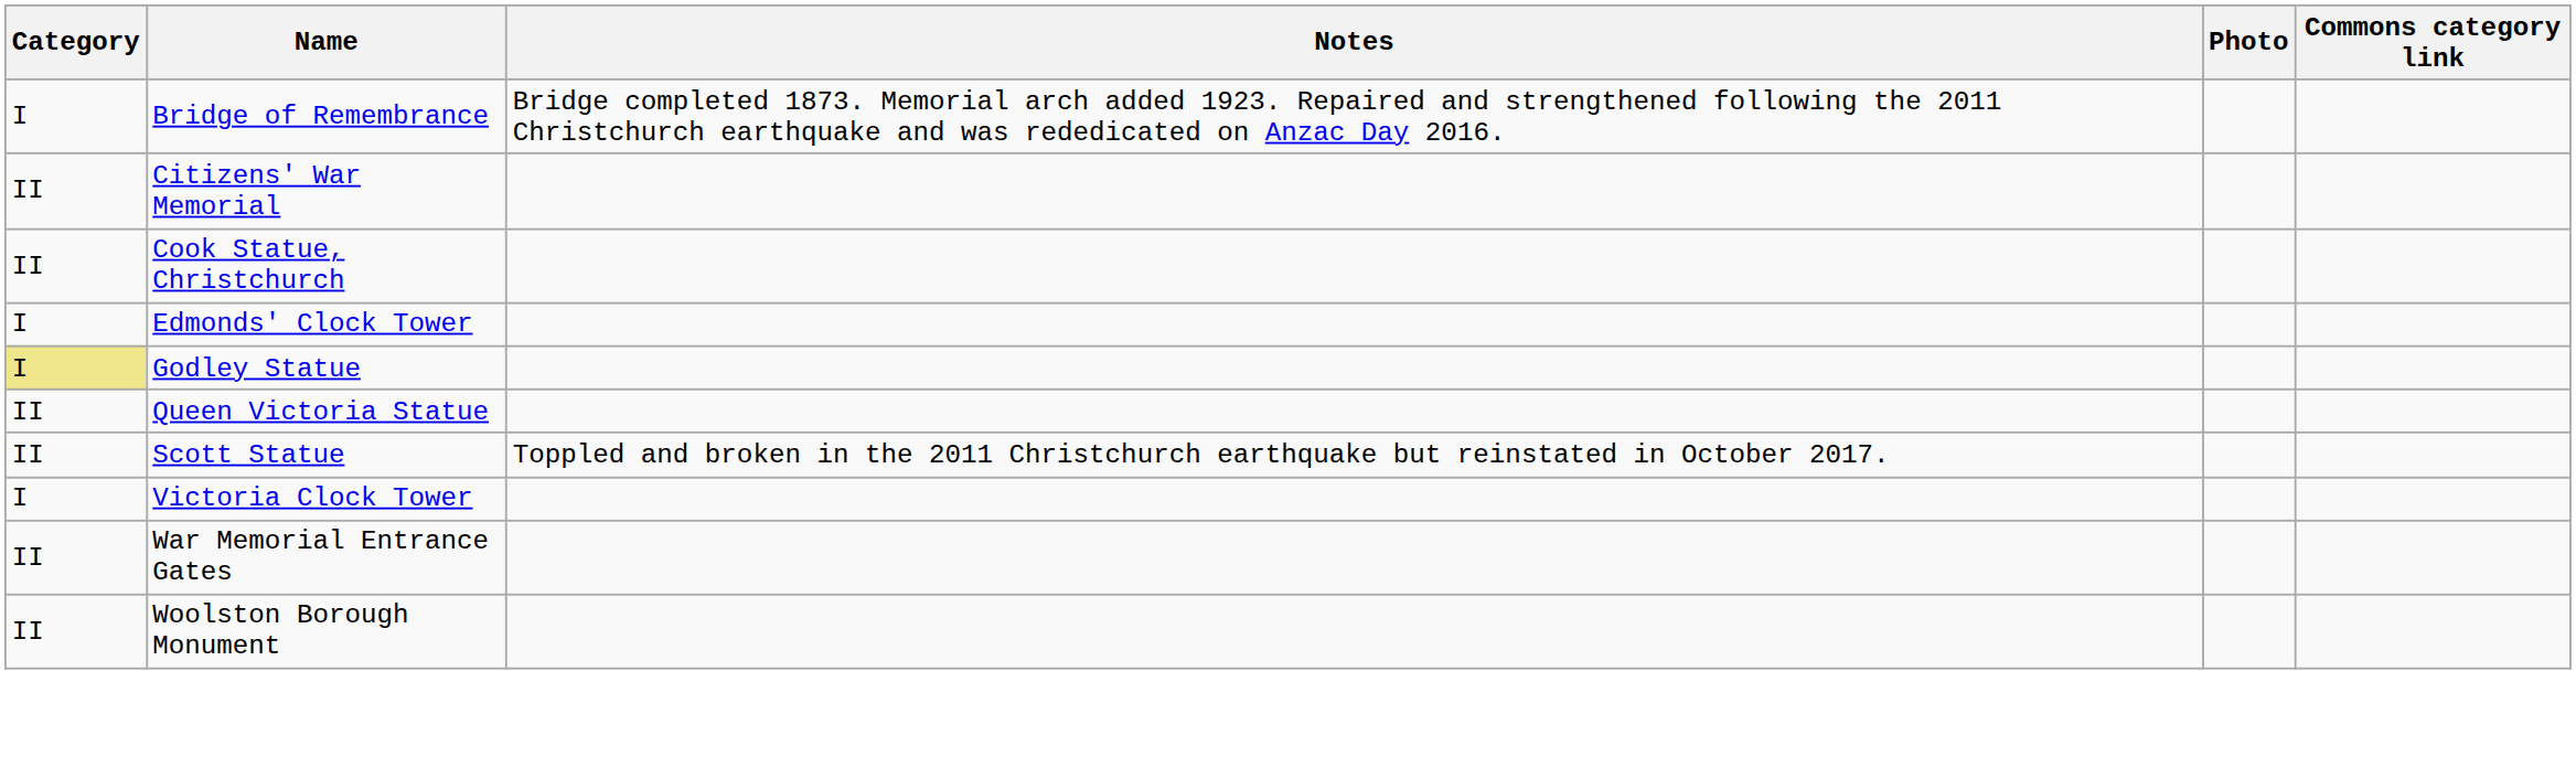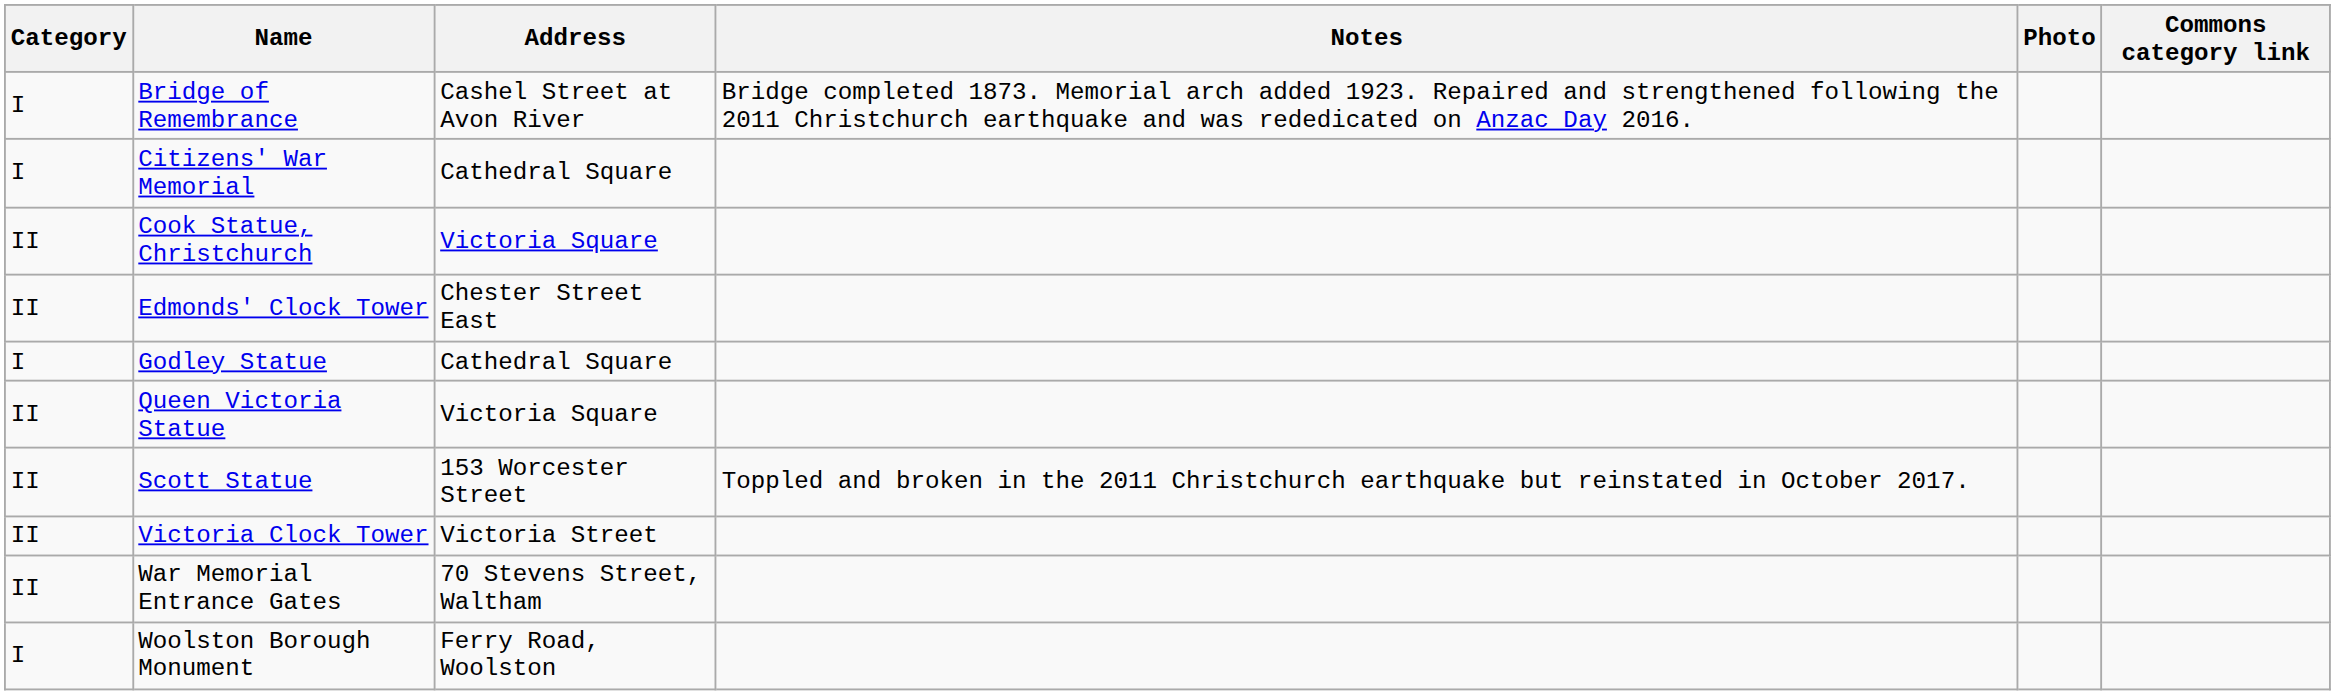 <table class="wikitable sortable sticky-header">
 <tr>
 <th>Category</th>
 <th>Name</th>
+<th>Address</th>
 <th>Notes</th>
 <th>Photo</th>
 <th>Commons category link</th>
 </tr>
 <tr>
 <td>I</td>
 <td><a href='#'>Bridge of Remembrance</a></td>
+<td>Cashel Street at Avon River</td>
 <td>Bridge completed 1873.  Memorial arch added 1923. Repaired and strengthened following the 2011 Christchurch earthquake and was rededicated on <a href='#'>Anzac Day</a> 2016.</td>
 <td></td>
 <td></td>
 </tr>
 <tr>
-<td>II</td>
+<td>I</td>
 <td><a href='#'>Citizens' War Memorial</a></td>
+<td>Cathedral Square</td>
 <td></td>
 <td></td>
 <td></td>
 </tr>
 <tr>
 <td>II</td>
 <td><a href='#'>Cook Statue, Christchurch</a></td>
+<td><a href='#'>Victoria Square</a></td>
+<td></td>
+<td></td>
+<td></td>
+</tr>
+<tr>
+<td>II</td>
+<td><a href='#'>Edmonds' Clock Tower</a></td>
+<td>Chester Street East</td>
 <td></td>
 <td></td>
 <td></td>
 </tr>
 <tr>
 <td>I</td>
-<td><a href='#'>Edmonds' Clock Tower</a></td>
-<td></td>
-<td></td>
-<td></td>
-</tr>
-<tr>
-<td style="background: khaki;">I</td>
 <td><a href='#'>Godley Statue</a></td>
+<td>Cathedral Square</td>
 <td></td>
 <td></td>
 <td></td>
 </tr>
 <tr>
 <td>II</td>
 <td><a href='#'>Queen Victoria Statue</a></td>
+<td>Victoria Square</td>
 <td></td>
 <td></td>
 <td></td>
 </tr>
 <tr>
 <td>II</td>
 <td><a href='#'>Scott Statue</a></td>
+<td>153 Worcester Street</td>
 <td>Toppled and broken in the 2011 Christchurch earthquake but reinstated in October 2017.</td>
 <td></td>
 <td></td>
 </tr>
 <tr>
-<td>I</td>
+<td>II</td>
 <td><a href='#'>Victoria Clock Tower</a></td>
+<td>Victoria Street</td>
 <td></td>
 <td></td>
 <td></td>
 </tr>
 <tr>
 <td>II</td>
 <td>War Memorial Entrance Gates</td>
+<td>70 Stevens Street, Waltham</td>
 <td></td>
 <td></td>
 <td></td>
 </tr>
 <tr>
-<td>II</td>
+<td>I</td>
 <td>Woolston Borough Monument</td>
+<td>Ferry Road, Woolston</td>
 <td></td>
 <td></td>
 <td></td>
 </tr>
 </table>
